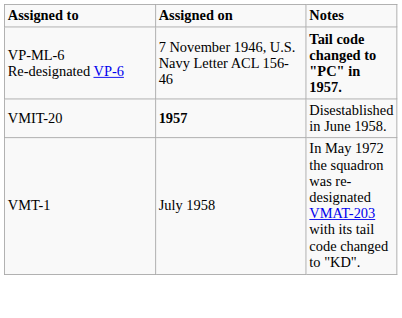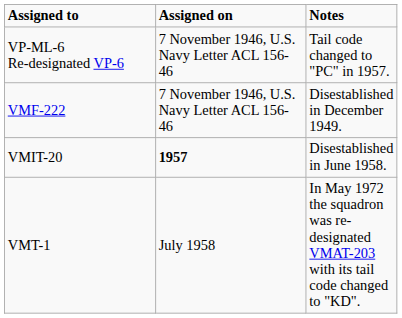 <table class="wikitable" style="width: 70%;">
 <tr>
 <td style="width: 200px;"><strong>Assigned to</strong></td>
 <td style="width: 200px;"><strong>Assigned on</strong></td>
 <td><strong>Notes</strong></td>
 </tr>
 <tr>
 <td>VP-ML-6<br>Re-designated <a href='#'>VP-6</a></td>
 <td>7 November 1946, U.S. Navy Letter ACL 156-46</td>
-<td><strong>Tail code changed to "PC" in 1957.</strong></td>
+<td>Tail code changed to "PC" in 1957.</td>
+</tr>
+<tr>
+<td><a href='#'>VMF-222</a></td>
+<td>7 November 1946, U.S. Navy Letter ACL 156-46</td>
+<td>Disestablished in December 1949.</td>
 </tr>
 <tr>
 <td>VMIT-20</td>
 <td><strong>1957</strong></td>
 <td>Disestablished in June 1958.</td>
 </tr>
 <tr>
 <td>VMT-1</td>
 <td>July 1958</td>
 <td>In May 1972 the squadron was re-designated <a href='#'>VMAT-203</a> with its tail code changed to "KD".</td>
 </tr>
 </table>
